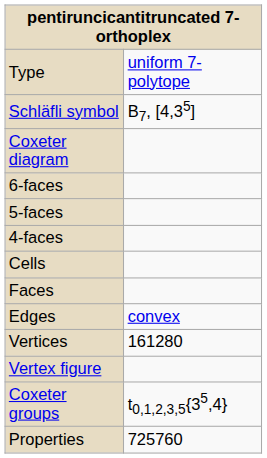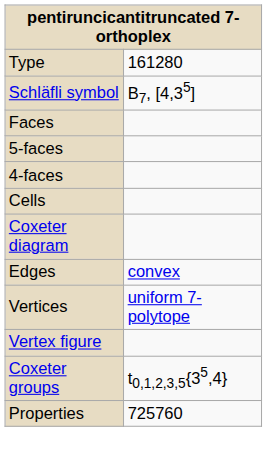 <table class="wikitable" align="right" style="margin-left:10px" width="250">
 <tr>
 <th style="background:#e7dcc3;" colspan="2">pentiruncicantitruncated 7-orthoplex</th>
 </tr>
 <tr>
 <td style="background:#e7dcc3;">Type</td>
-<td><a href='#'>uniform 7-polytope</a></td>
+<td>161280</td>
 </tr>
 <tr>
 <td style="background:#e7dcc3;"><a href='#'>Schläfli symbol</a></td>
 <td>B<sub>7</sub>, [4,3<sup>5</sup>]</td>
 </tr>
 <tr>
-<td style="background:#e7dcc3;"><a href='#'>Coxeter diagram</a></td>
-<td><br></td>
-</tr>
-<tr>
-<td style="background:#e7dcc3;">6-faces</td>
+<td style="background:#e7dcc3;">Faces</td>
 <td></td>
 </tr>
 <tr>
 <td style="background:#e7dcc3;">5-faces</td>
 <td></td>
 </tr>
 <tr>
 <td style="background:#e7dcc3;">4-faces</td>
 <td></td>
 </tr>
 <tr>
 <td style="background:#e7dcc3;">Cells</td>
 <td></td>
 </tr>
 <tr>
-<td style="background:#e7dcc3;">Faces</td>
-<td></td>
+<td style="background:#e7dcc3;"><a href='#'>Coxeter diagram</a></td>
+<td><br></td>
 </tr>
 <tr>
 <td style="background:#e7dcc3;">Edges</td>
 <td><a href='#'>convex</a></td>
 </tr>
 <tr>
 <td style="background:#e7dcc3;">Vertices</td>
-<td>161280</td>
+<td><a href='#'>uniform 7-polytope</a></td>
 </tr>
 <tr>
 <td style="background:#e7dcc3;"><a href='#'>Vertex figure</a></td>
 <td></td>
 </tr>
 <tr>
 <td style="background:#e7dcc3;"><a href='#'>Coxeter groups</a></td>
 <td>t<sub>0,1,2,3,5</sub>{3<sup>5</sup>,4}</td>
 </tr>
 <tr>
 <td style="background:#e7dcc3;">Properties</td>
 <td>725760</td>
 </tr>
 </table>
